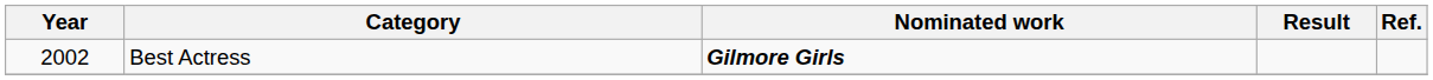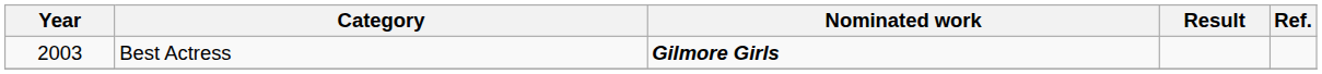 <table class=wikitable>
 <tr>
 <th scope="col" style="width:5em;">Year</th>
 <th scope="col" style="width:26em;">Category</th>
 <th scope="col" style="width:25em;">Nominated work</th>
 <th scope="col" style="width:5em;">Result</th>
 <th>Ref.</th>
 </tr>
 <tr>
-<td style="text-align:center;">2002</td>
+<td style="text-align:center;">2003</td>
 <td>Best Actress</td>
 <td><strong><em>Gilmore Girls</em></strong></td>
 <td></td>
 <td style="text-align:center;"></td>
 </tr>
 <tr>
 </tr>
 </table>
